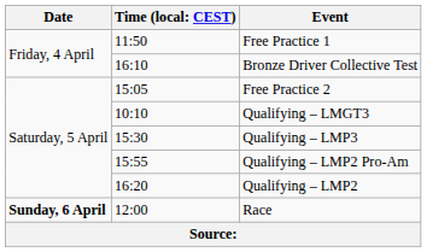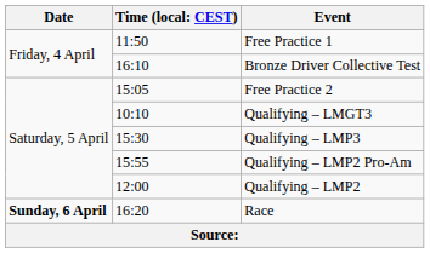 <table class="wikitable" style="font-size: 90%;">
 <tr>
 <th>Date</th>
 <th>Time (local: <a href='#'>CEST</a>)</th>
 <th>Event</th>
 </tr>
 <tr>
 <td rowspan="2">Friday, 4 April</td>
 <td>11:50</td>
 <td>Free Practice 1</td>
 </tr>
 <tr>
 <td>16:10</td>
 <td>Bronze Driver Collective Test</td>
 </tr>
 <tr>
 <td rowspan="5">Saturday, 5 April</td>
 <td>15:05</td>
 <td>Free Practice 2</td>
 </tr>
 <tr>
 <td>10:10</td>
 <td>Qualifying – LMGT3</td>
 </tr>
 <tr>
 <td>15:30</td>
 <td>Qualifying – LMP3</td>
 </tr>
 <tr>
 <td>15:55</td>
 <td>Qualifying – LMP2 Pro-Am</td>
 </tr>
 <tr>
-<td>16:20</td>
+<td>12:00</td>
 <td>Qualifying – LMP2</td>
 </tr>
 <tr>
 <td><strong>Sunday, 6 April</strong></td>
-<td>12:00</td>
+<td>16:20</td>
 <td>Race</td>
 </tr>
 <tr>
 <th colspan="3">Source:</th>
 </tr>
 </table>
